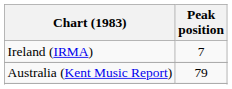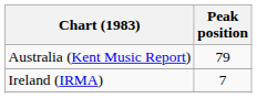 <table class="wikitable sortable">
 <tr>
 <th>Chart (1983)</th>
 <th>Peak<br>position</th>
+</tr>
+<tr>
+<td>Australia (<a href='#'>Kent Music Report</a>)</td>
+<td align="center">79</td>
+</tr>
+<tr>
+</tr>
+<tr>
 </tr>
 <tr>
 <td>Ireland (<a href='#'>IRMA</a>)</td>
 <td align="center">7</td>
 </tr>
 <tr>
 </tr>
 <tr>
 </tr>
 <tr>
-<td>Australia (<a href='#'>Kent Music Report</a>)</td>
-<td align="center">79</td>
-</tr>
-<tr>
-</tr>
-<tr>
-</tr>
-<tr>
 </tr>
 <tr>
 </tr>
 </table>
